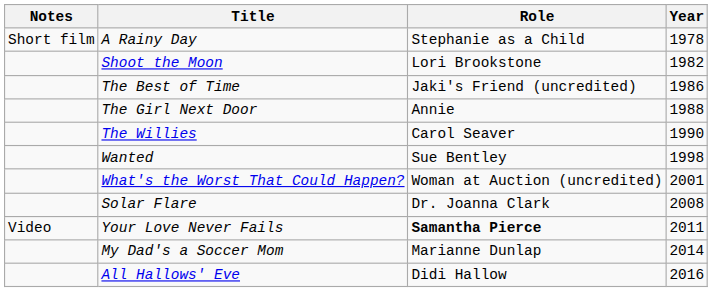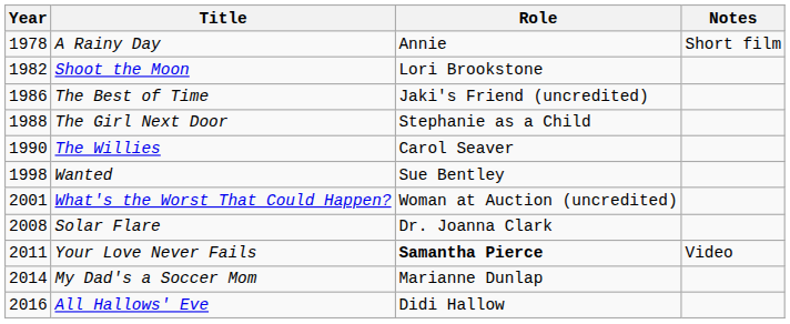 <table class="wikitable sortable">
 <tr>
-<th class="unsortable">Notes</th>
+<th>Year</th>
 <th>Title</th>
 <th>Role</th>
-<th>Year</th>
+<th class="unsortable">Notes</th>
 </tr>
 <tr>
+<td>1978</td>
+<td data-sort-value="Rainy Day, The"><em>A Rainy Day</em></td>
+<td>Annie</td>
 <td>Short film</td>
-<td data-sort-value="Rainy Day, The"><em>A Rainy Day</em></td>
-<td>Stephanie as a Child</td>
-<td>1978</td>
 </tr>
 <tr>
-<td></td>
+<td>1982</td>
 <td><em><a href='#'>Shoot the Moon</a></em></td>
 <td>Lori Brookstone</td>
-<td>1982</td>
+<td></td>
 </tr>
 <tr>
-<td></td>
+<td>1986</td>
 <td data-sort-value="Best of Time, The"><em>The Best of Time</em></td>
 <td>Jaki's Friend (uncredited)</td>
-<td>1986</td>
+<td></td>
 </tr>
 <tr>
+<td>1988</td>
+<td data-sort-value="Girl Next Door, The"><em>The Girl Next Door</em></td>
+<td>Stephanie as a Child</td>
 <td></td>
-<td data-sort-value="Girl Next Door, The"><em>The Girl Next Door</em></td>
-<td>Annie</td>
-<td>1988</td>
 </tr>
 <tr>
-<td></td>
+<td>1990</td>
 <td data-sort-value="Willies, The"><em><a href='#'>The Willies</a></em></td>
 <td>Carol Seaver</td>
-<td>1990</td>
+<td></td>
 </tr>
 <tr>
-<td></td>
+<td>1998</td>
 <td><em>Wanted</em></td>
 <td>Sue Bentley</td>
-<td>1998</td>
+<td></td>
 </tr>
 <tr>
-<td></td>
+<td>2001</td>
 <td><em><a href='#'>What's the Worst That Could Happen?</a></em></td>
 <td>Woman at Auction (uncredited)</td>
-<td>2001</td>
+<td></td>
 </tr>
 <tr>
-<td></td>
+<td>2008</td>
 <td><em>Solar Flare</em></td>
 <td>Dr. Joanna Clark</td>
-<td>2008</td>
+<td></td>
 </tr>
 <tr>
-<td>Video</td>
+<td>2011</td>
 <td><em>Your Love Never Fails</em></td>
 <td><strong>Samantha Pierce</strong></td>
-<td>2011</td>
+<td>Video</td>
 </tr>
 <tr>
-<td></td>
+<td>2014</td>
 <td><em>My Dad's a Soccer Mom</em></td>
 <td>Marianne Dunlap</td>
-<td>2014</td>
+<td></td>
 </tr>
 <tr>
-<td></td>
+<td>2016</td>
 <td><em><a href='#'>All Hallows' Eve</a></em></td>
 <td>Didi Hallow</td>
-<td>2016</td>
+<td></td>
 </tr>
 </table>
